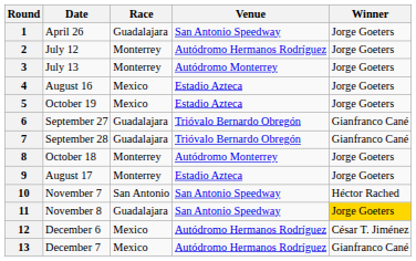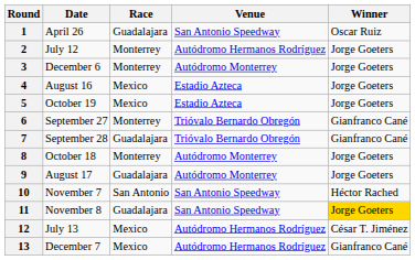 <table class=wikitable>
 <tr>
 <th>Round</th>
 <th>Date</th>
 <th>Race</th>
 <th>Venue</th>
 <th>Winner</th>
 </tr>
 <tr>
 <th>1</th>
 <td>April 26</td>
 <td> Guadalajara</td>
 <td><a href='#'>San Antonio Speedway</a></td>
-<td>Jorge Goeters</td>
+<td>Oscar Ruiz</td>
 </tr>
 <tr>
 <th>2</th>
 <td>July 12</td>
 <td> Monterrey</td>
 <td><a href='#'>Autódromo Hermanos Rodríguez</a></td>
 <td>Jorge Goeters</td>
 </tr>
 <tr>
 <th>3</th>
-<td>July 13</td>
+<td>December 6</td>
 <td> Monterrey</td>
 <td><a href='#'>Autódromo Monterrey</a></td>
 <td>Jorge Goeters</td>
 </tr>
 <tr>
 <th>4</th>
 <td>August 16</td>
 <td> Mexico</td>
 <td><a href='#'>Estadio Azteca</a></td>
 <td>Jorge Goeters</td>
 </tr>
 <tr>
 <th>5</th>
 <td>October 19</td>
 <td> Mexico</td>
 <td><a href='#'>Estadio Azteca</a></td>
 <td>Jorge Goeters</td>
 </tr>
 <tr>
 <th>6</th>
 <td>September 27</td>
-<td> Guadalajara</td>
+<td> Monterrey</td>
 <td><a href='#'>Trióvalo Bernardo Obregón</a></td>
 <td>Gianfranco Cané</td>
 </tr>
 <tr>
 <th>7</th>
 <td>September 28</td>
 <td> Guadalajara</td>
 <td><a href='#'>Trióvalo Bernardo Obregón</a></td>
 <td>Gianfranco Cané</td>
 </tr>
 <tr>
 <th>8</th>
 <td>October 18</td>
 <td> Monterrey</td>
 <td><a href='#'>Autódromo Monterrey</a></td>
 <td>Jorge Goeters</td>
 </tr>
 <tr>
 <th>9</th>
 <td>August 17</td>
-<td> Monterrey</td>
-<td><a href='#'>Estadio Azteca</a></td>
+<td> Guadalajara</td>
+<td><a href='#'>Autódromo Monterrey</a></td>
 <td>Jorge Goeters</td>
 </tr>
 <tr>
 <th>10</th>
 <td>November 7</td>
 <td> San Antonio</td>
 <td><a href='#'>San Antonio Speedway</a></td>
 <td>Héctor Rached</td>
 </tr>
 <tr>
 <th>11</th>
 <td>November 8</td>
 <td> Guadalajara</td>
 <td><a href='#'>San Antonio Speedway</a></td>
 <td style="background: gold;">Jorge Goeters</td>
 </tr>
 <tr>
 <th>12</th>
-<td>December 6</td>
+<td>July 13</td>
 <td> Mexico</td>
 <td><a href='#'>Autódromo Hermanos Rodríguez</a></td>
 <td>César T. Jiménez</td>
 </tr>
 <tr>
 <th>13</th>
 <td>December 7</td>
 <td> Mexico</td>
 <td><a href='#'>Autódromo Hermanos Rodríguez</a></td>
 <td>Gianfranco Cané</td>
 </tr>
 </table>
